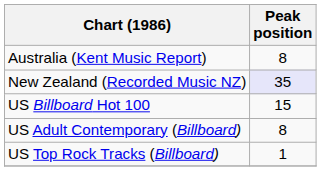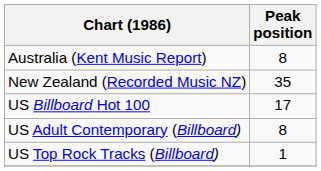 <table class="wikitable sortable">
 <tr>
 <th>Chart (1986)</th>
 <th>Peak<br>position</th>
 </tr>
 <tr>
 <td>Australia (<a href='#'>Kent Music Report</a>)</td>
 <td align="center">8</td>
 </tr>
 <tr>
 <td>New Zealand (<a href='#'>Recorded Music NZ</a>)</td>
-<td align="center" style="background: lavender;">35</td>
+<td align="center">35</td>
 </tr>
 <tr>
 <td>US <a href='#'><em>Billboard</em> Hot 100</a></td>
-<td align="center">15</td>
+<td align="center">17</td>
 </tr>
 <tr>
 <td>US <a href='#'>Adult Contemporary</a> (<em><a href='#'>Billboard</a>)</em></td>
 <td align="center">8</td>
 </tr>
 <tr>
 <td>US <a href='#'>Top Rock Tracks</a> (<em><a href='#'>Billboard</a>)</em></td>
 <td align="center">1</td>
 </tr>
 <tr>
 </tr>
 </table>
